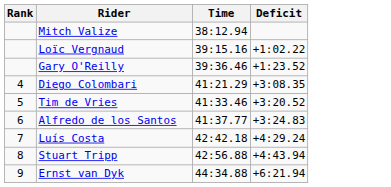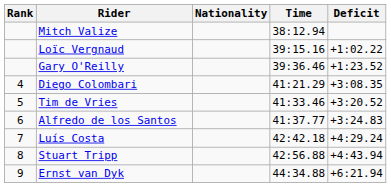 <table class="wikitable sortable" style="text-align:left">
 <tr>
 <th width=20>Rank</th>
 <th width=180>Rider</th>
+<th>Nationality</th>
 <th>Time</th>
 <th>Deficit</th>
 </tr>
 <tr>
 <td align=center></td>
 <td><a href='#'>Mitch Valize</a></td>
+<td></td>
 <td>38:12.94</td>
 <td></td>
 </tr>
 <tr>
 <td align=center></td>
 <td><a href='#'>Loïc Vergnaud</a></td>
+<td></td>
 <td>39:15.16</td>
 <td>+1:02.22</td>
 </tr>
 <tr>
 <td align=center></td>
 <td><a href='#'>Gary O'Reilly</a></td>
+<td></td>
 <td>39:36.46</td>
 <td>+1:23.52</td>
 </tr>
 <tr>
 <td align=center>4</td>
 <td><a href='#'>Diego Colombari</a></td>
+<td></td>
 <td>41:21.29</td>
 <td>+3:08.35</td>
 </tr>
 <tr>
 <td align=center>5</td>
 <td><a href='#'>Tim de Vries</a></td>
+<td></td>
 <td>41:33.46</td>
 <td>+3:20.52</td>
 </tr>
 <tr>
 <td align=center>6</td>
 <td><a href='#'>Alfredo de los Santos</a></td>
+<td></td>
 <td>41:37.77</td>
 <td>+3:24.83</td>
 </tr>
 <tr>
 <td align=center>7</td>
 <td><a href='#'>Luís Costa</a></td>
+<td></td>
 <td>42:42.18</td>
 <td>+4:29.24</td>
 </tr>
 <tr>
 <td align=center>8</td>
 <td><a href='#'>Stuart Tripp</a></td>
+<td></td>
 <td>42:56.88</td>
 <td>+4:43.94</td>
 </tr>
 <tr>
 <td align=center>9</td>
 <td><a href='#'>Ernst van Dyk</a></td>
+<td></td>
 <td>44:34.88</td>
 <td>+6:21.94</td>
 </tr>
 </table>
